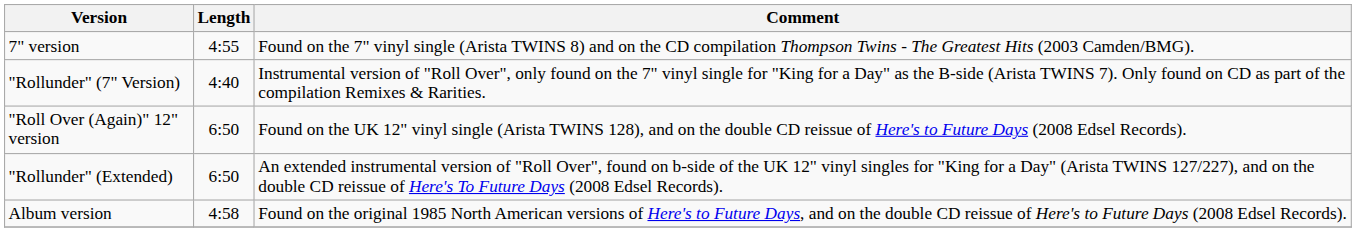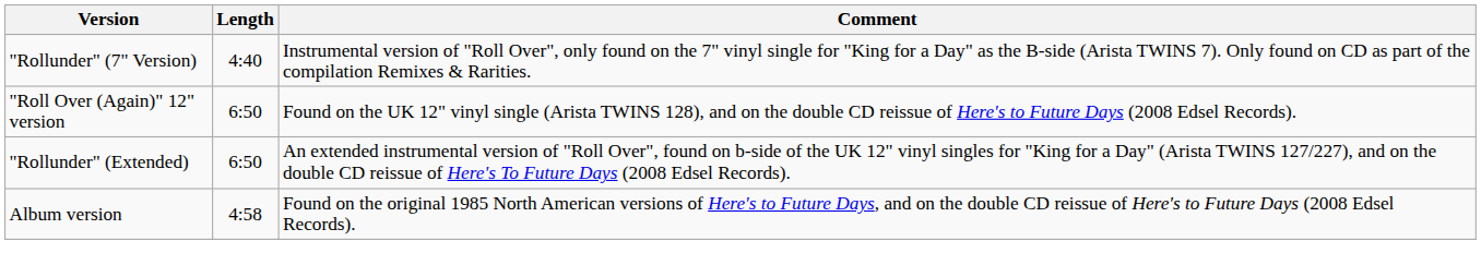 <table class="wikitable">
 <tr>
 <th>Version</th>
 <th>Length</th>
 <th>Comment</th>
-</tr>
-<tr>
-<td>7" version</td>
-<td align=center>4:55</td>
-<td>Found on the 7" vinyl single (Arista TWINS 8) and on the CD compilation <em>Thompson Twins - The Greatest Hits</em> (2003 Camden/BMG).</td>
 </tr>
 <tr>
 <td>"Rollunder" (7" Version)</td>
 <td align=center>4:40</td>
 <td>Instrumental version of "Roll Over", only found on the 7" vinyl single for "King for a Day" as the B-side (Arista TWINS 7). Only found on CD as part of the compilation Remixes & Rarities.</td>
 </tr>
 <tr>
 <td>"Roll Over (Again)" 12" version</td>
 <td align=center>6:50</td>
 <td>Found on the UK 12" vinyl single (Arista TWINS 128), and on the double CD reissue of <em><a href='#'>Here's to Future Days</a></em> (2008 Edsel Records).</td>
 </tr>
 <tr>
 <td>"Rollunder" (Extended)</td>
 <td align=center>6:50</td>
 <td>An extended instrumental version of "Roll Over", found on b-side of the UK 12" vinyl singles for "King for a Day" (Arista TWINS 127/227), and on the double CD reissue of <em><a href='#'>Here's To Future Days</a></em> (2008 Edsel Records).</td>
 </tr>
 <tr>
 <td>Album version</td>
 <td align=center>4:58</td>
 <td>Found on the original 1985 North American versions of <em><a href='#'>Here's to Future Days</a></em>, and on the double CD reissue of <em>Here's to Future Days</em> (2008 Edsel Records).</td>
 </tr>
 <tr>
 </tr>
 </table>
